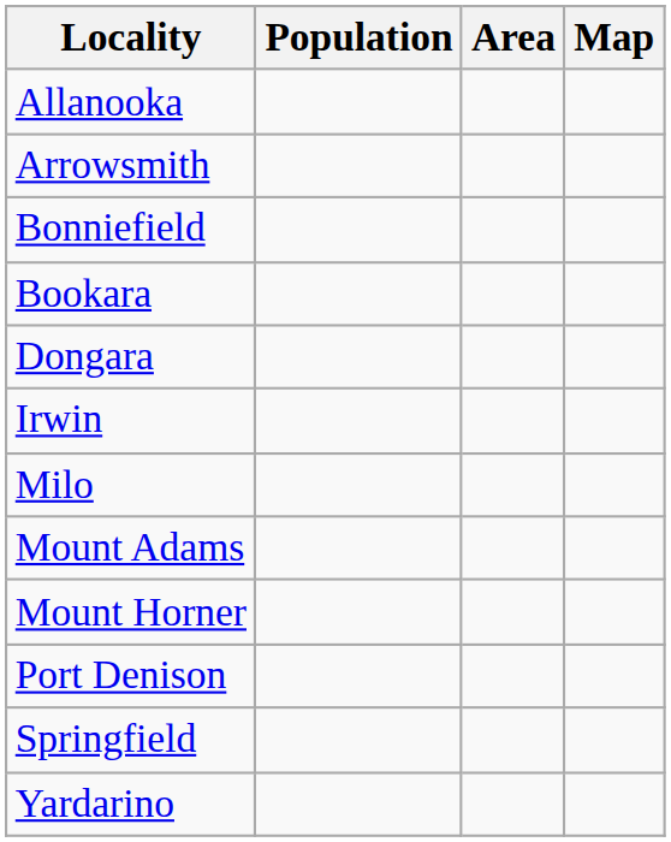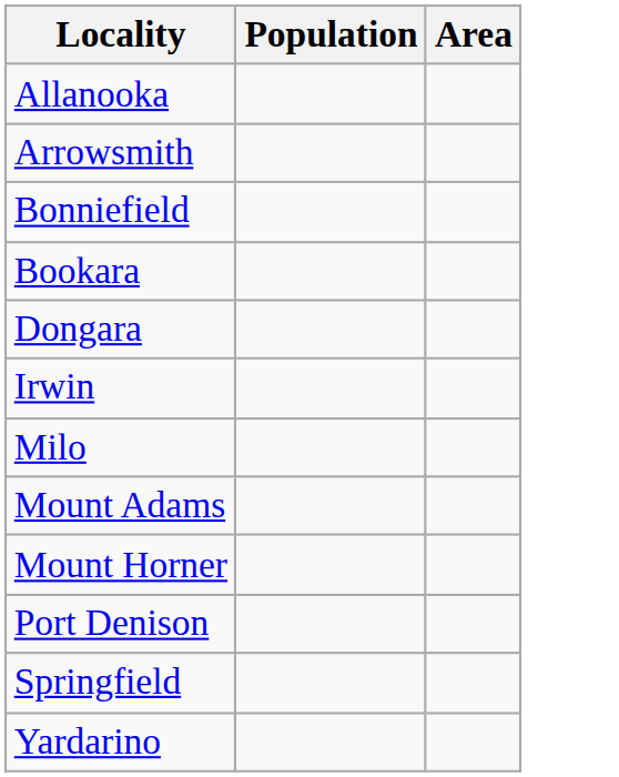 <table class="wikitable sortable">
 <tr>
 <th>Locality</th>
 <th data-sort-type=number>Population</th>
 <th data-sort-type=number>Area</th>
-<th>Map</th>
 </tr>
 <tr>
 <td><a href='#'>Allanooka</a></td>
-<td></td>
 <td></td>
 <td></td>
 </tr>
 <tr>
 <td><a href='#'>Arrowsmith</a></td>
 <td></td>
 <td></td>
-<td></td>
 </tr>
 <tr>
 <td><a href='#'>Bonniefield</a></td>
-<td></td>
 <td></td>
 <td></td>
 </tr>
 <tr>
 <td><a href='#'>Bookara</a></td>
 <td></td>
 <td></td>
-<td></td>
 </tr>
 <tr>
 <td><a href='#'>Dongara</a></td>
-<td></td>
 <td></td>
 <td></td>
 </tr>
 <tr>
 <td><a href='#'>Irwin</a></td>
 <td></td>
 <td></td>
-<td></td>
 </tr>
 <tr>
 <td><a href='#'>Milo</a></td>
-<td></td>
 <td></td>
 <td></td>
 </tr>
 <tr>
 <td><a href='#'>Mount Adams</a></td>
 <td></td>
 <td></td>
-<td></td>
 </tr>
 <tr>
 <td><a href='#'>Mount Horner</a></td>
-<td></td>
 <td></td>
 <td></td>
 </tr>
 <tr>
 <td><a href='#'>Port Denison</a></td>
 <td></td>
 <td></td>
-<td></td>
 </tr>
 <tr>
 <td><a href='#'>Springfield</a></td>
-<td></td>
 <td></td>
 <td></td>
 </tr>
 <tr>
 <td><a href='#'>Yardarino</a></td>
 <td></td>
 <td></td>
-<td></td>
 </tr>
 </table>
